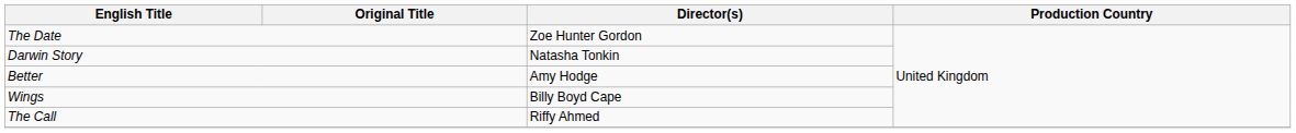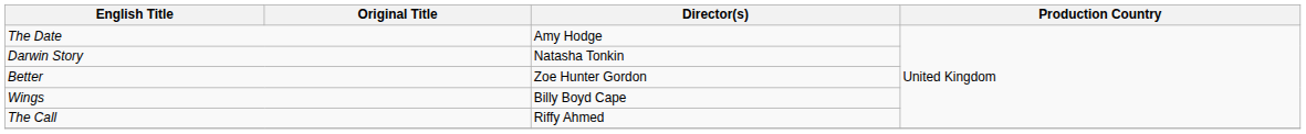 <table class="wikitable" style="width:100%; margin-bottom:4px">
 <tr>
 <th>English Title</th>
 <th>Original Title</th>
 <th>Director(s)</th>
 <th>Production Country</th>
 </tr>
 <tr>
 <td colspan="2"><em>The Date</em></td>
-<td>Zoe Hunter Gordon</td>
+<td>Amy Hodge</td>
 <td rowspan="5">United Kingdom</td>
 </tr>
 <tr>
 <td colspan="2"><em>Darwin Story</em></td>
 <td>Natasha Tonkin</td>
 </tr>
 <tr>
 <td colspan="2"><em>Better</em></td>
-<td>Amy Hodge</td>
+<td>Zoe Hunter Gordon</td>
 </tr>
 <tr>
 <td colspan="2"><em>Wings</em></td>
 <td>Billy Boyd Cape</td>
 </tr>
 <tr>
 <td colspan="2"><em>The Call</em></td>
 <td>Riffy Ahmed</td>
 </tr>
 <tr>
 </tr>
 </table>
